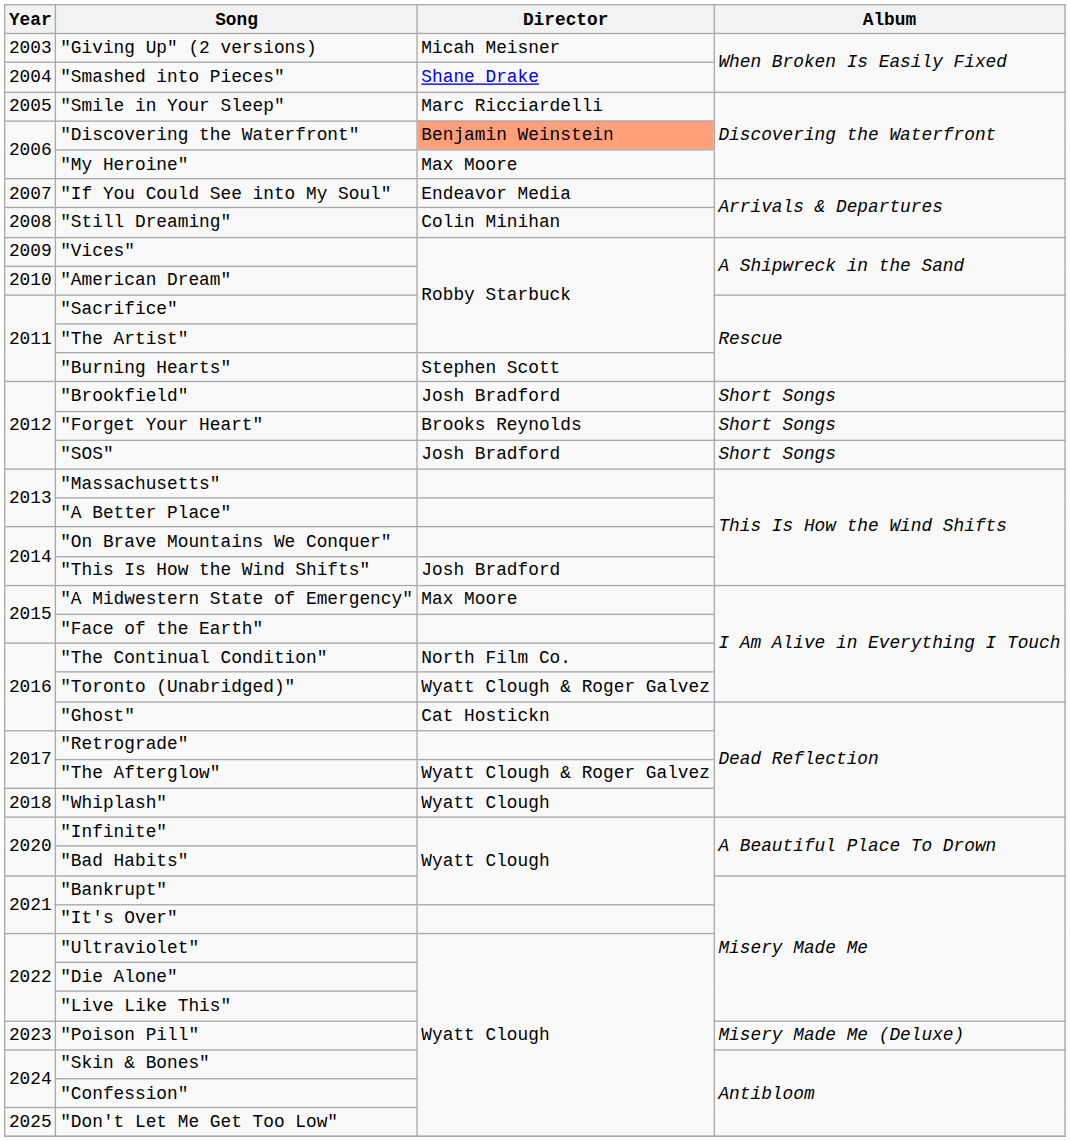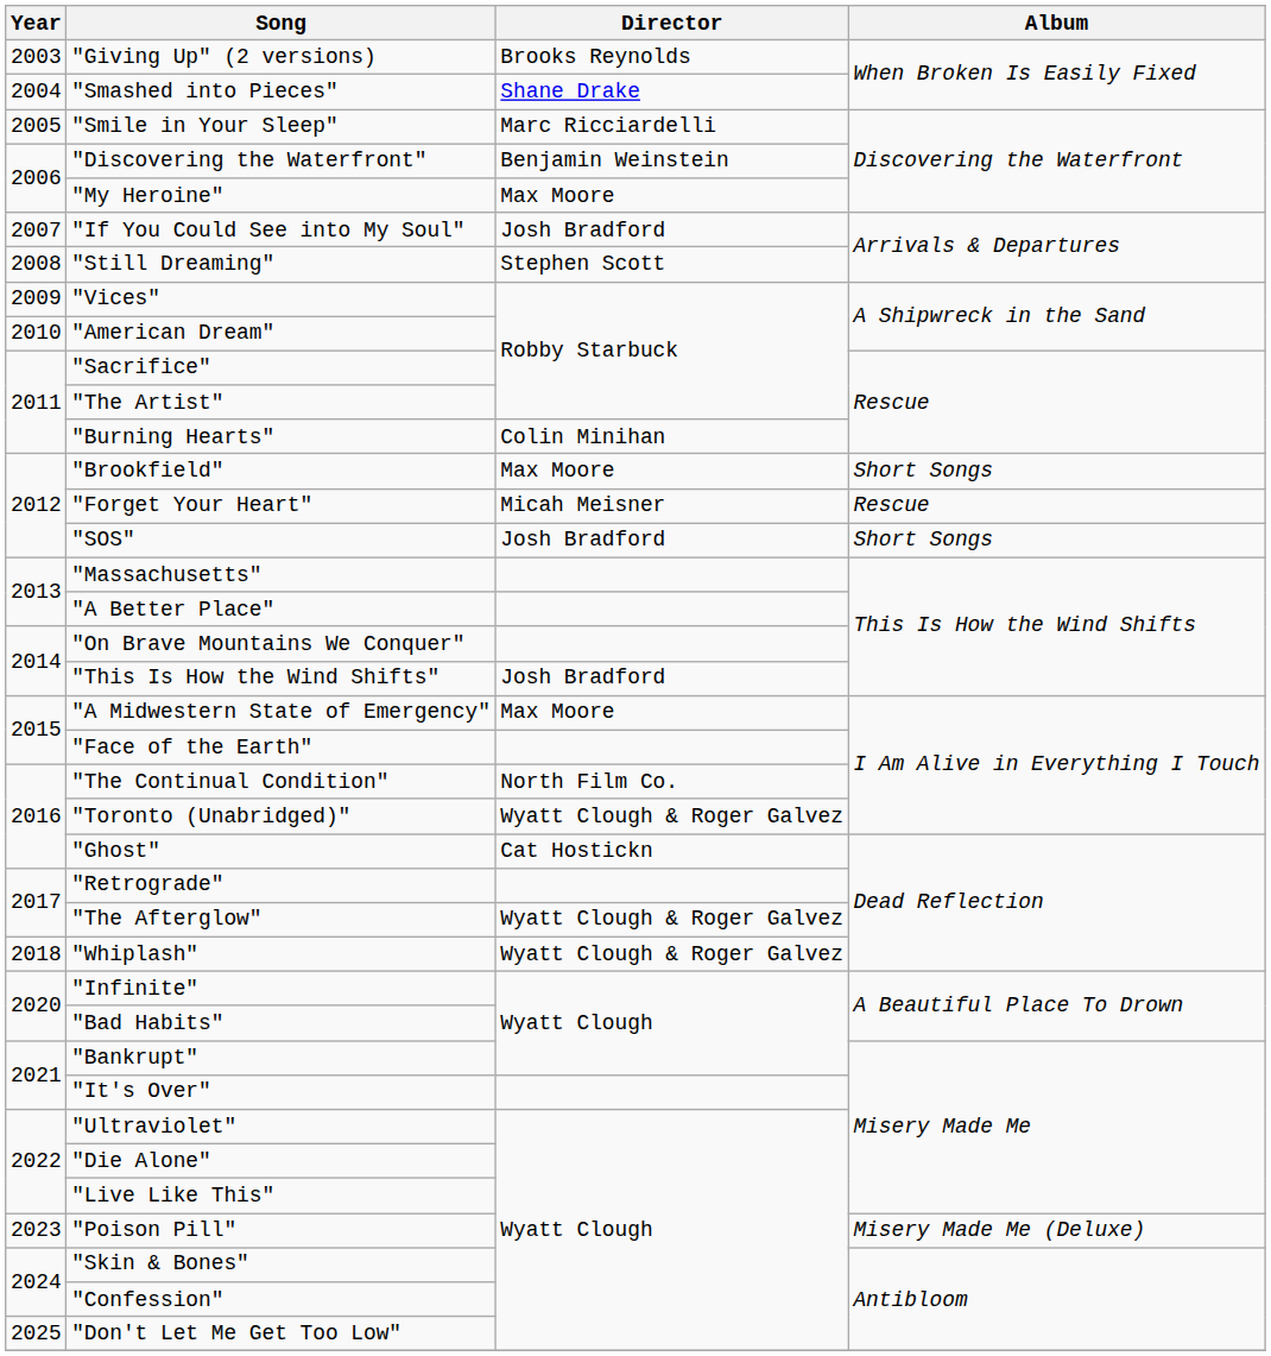 <table class="wikitable">
 <tr>
 <th>Year</th>
 <th>Song</th>
 <th>Director</th>
 <th>Album</th>
 </tr>
 <tr>
 <td>2003</td>
 <td>"Giving Up" (2 versions)</td>
-<td>Micah Meisner</td>
+<td>Brooks Reynolds</td>
 <td rowspan="2"><em>When Broken Is Easily Fixed</em></td>
 </tr>
 <tr>
 <td>2004</td>
 <td>"Smashed into Pieces"</td>
 <td><a href='#'>Shane Drake</a></td>
 </tr>
 <tr>
 <td>2005</td>
 <td>"Smile in Your Sleep"</td>
 <td>Marc Ricciardelli</td>
 <td rowspan="3"><em>Discovering the Waterfront</em></td>
 </tr>
 <tr>
 <td rowspan="2">2006</td>
 <td>"Discovering the Waterfront"</td>
-<td style="background: lightsalmon;">Benjamin Weinstein</td>
+<td>Benjamin Weinstein</td>
 </tr>
 <tr>
 <td>"My Heroine"</td>
 <td>Max Moore</td>
 </tr>
 <tr>
 <td>2007</td>
 <td>"If You Could See into My Soul"</td>
-<td>Endeavor Media</td>
+<td>Josh Bradford</td>
 <td rowspan="2"><em>Arrivals & Departures</em></td>
 </tr>
 <tr>
 <td>2008</td>
 <td>"Still Dreaming"</td>
-<td>Colin Minihan</td>
+<td>Stephen Scott</td>
 </tr>
 <tr>
 <td>2009</td>
 <td>"Vices"</td>
 <td rowspan="4">Robby Starbuck</td>
 <td rowspan="2"><em>A Shipwreck in the Sand</em></td>
 </tr>
 <tr>
 <td>2010</td>
 <td>"American Dream"</td>
 </tr>
 <tr>
 <td rowspan="3">2011</td>
 <td>"Sacrifice"</td>
 <td rowspan="3"><em>Rescue</em></td>
 </tr>
 <tr>
 <td>"The Artist"</td>
 </tr>
 <tr>
 <td>"Burning Hearts"</td>
-<td>Stephen Scott</td>
+<td>Colin Minihan</td>
 </tr>
 <tr>
 <td rowspan="3">2012</td>
 <td>"Brookfield"</td>
-<td>Josh Bradford</td>
+<td>Max Moore</td>
 <td><em>Short Songs</em></td>
 </tr>
 <tr>
 <td>"Forget Your Heart"</td>
-<td>Brooks Reynolds</td>
-<td><em>Short Songs</em></td>
+<td>Micah Meisner</td>
+<td><em>Rescue</em></td>
 </tr>
 <tr>
 <td>"SOS"</td>
 <td>Josh Bradford</td>
 <td><em>Short Songs</em></td>
 </tr>
 <tr>
 <td rowspan="2">2013</td>
 <td>"Massachusetts"</td>
 <td></td>
 <td rowspan="4"><em>This Is How the Wind Shifts</em></td>
 </tr>
 <tr>
 <td>"A Better Place"</td>
 <td></td>
 </tr>
 <tr>
 <td rowspan="2">2014</td>
 <td>"On Brave Mountains We Conquer"</td>
 <td></td>
 </tr>
 <tr>
 <td>"This Is How the Wind Shifts"</td>
 <td>Josh Bradford</td>
 </tr>
 <tr>
 <td rowspan="2">2015</td>
 <td>"A Midwestern State of Emergency"</td>
 <td>Max Moore</td>
 <td rowspan="4"><em>I Am Alive in Everything I Touch</em></td>
 </tr>
 <tr>
 <td>"Face of the Earth"</td>
 <td></td>
 </tr>
 <tr>
 <td rowspan="3">2016</td>
 <td>"The Continual Condition"</td>
 <td>North Film Co.</td>
 </tr>
 <tr>
 <td>"Toronto (Unabridged)"</td>
 <td>Wyatt Clough & Roger Galvez</td>
 </tr>
 <tr>
 <td>"Ghost"</td>
 <td>Cat Hostickn</td>
 <td rowspan="4"><em>Dead Reflection</em></td>
 </tr>
 <tr>
 <td rowspan="2">2017</td>
 <td>"Retrograde"</td>
 </tr>
 <tr>
 <td>"The Afterglow"</td>
 <td>Wyatt Clough & Roger Galvez</td>
 </tr>
 <tr>
 <td>2018</td>
 <td>"Whiplash"</td>
-<td>Wyatt Clough</td>
+<td>Wyatt Clough & Roger Galvez</td>
 </tr>
 <tr>
 <td rowspan="2">2020</td>
 <td>"Infinite"</td>
 <td rowspan="3">Wyatt Clough</td>
 <td rowspan="2"><em>A Beautiful Place To Drown</em></td>
 </tr>
 <tr>
 <td>"Bad Habits"</td>
 </tr>
 <tr>
 <td rowspan="2">2021</td>
 <td>"Bankrupt"</td>
 <td rowspan="5"><em>Misery Made Me</em></td>
 </tr>
 <tr>
 <td>"It's Over"</td>
 </tr>
 <tr>
 <td rowspan="3">2022</td>
 <td>"Ultraviolet"</td>
 <td rowspan="7">Wyatt Clough</td>
 </tr>
 <tr>
 <td>"Die Alone"</td>
 </tr>
 <tr>
 <td>"Live Like This"</td>
 </tr>
 <tr>
 <td>2023</td>
 <td>"Poison Pill"</td>
 <td><em>Misery Made Me (Deluxe)</em></td>
 </tr>
 <tr>
 <td rowspan="2">2024</td>
 <td>"Skin & Bones"</td>
 <td rowspan="3"><em>Antibloom</em></td>
 </tr>
 <tr>
 <td>"Confession"</td>
 </tr>
 <tr>
 <td>2025</td>
 <td>"Don't Let Me Get Too Low"</td>
 </tr>
 <tr>
 </tr>
 </table>
